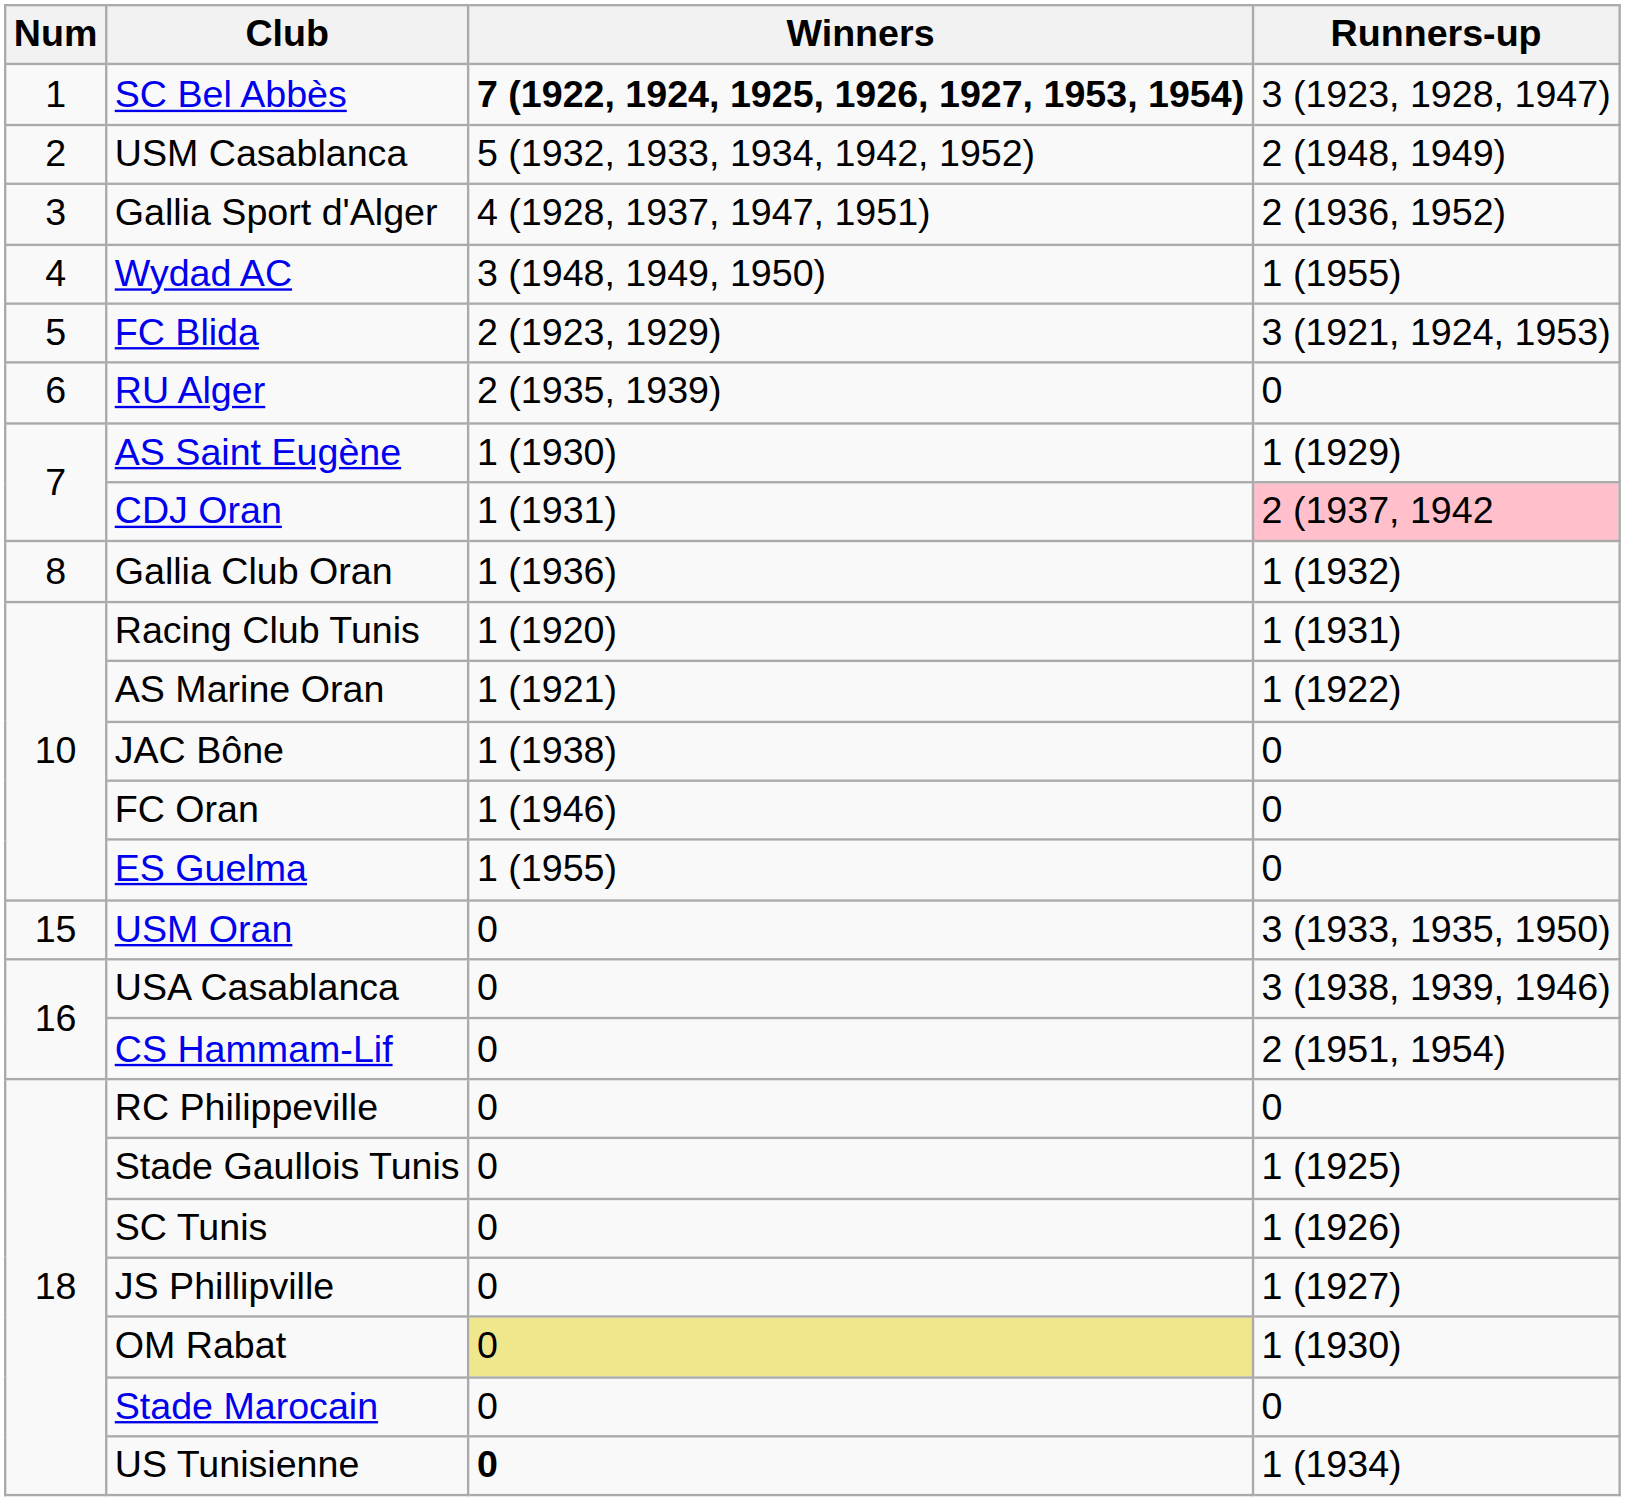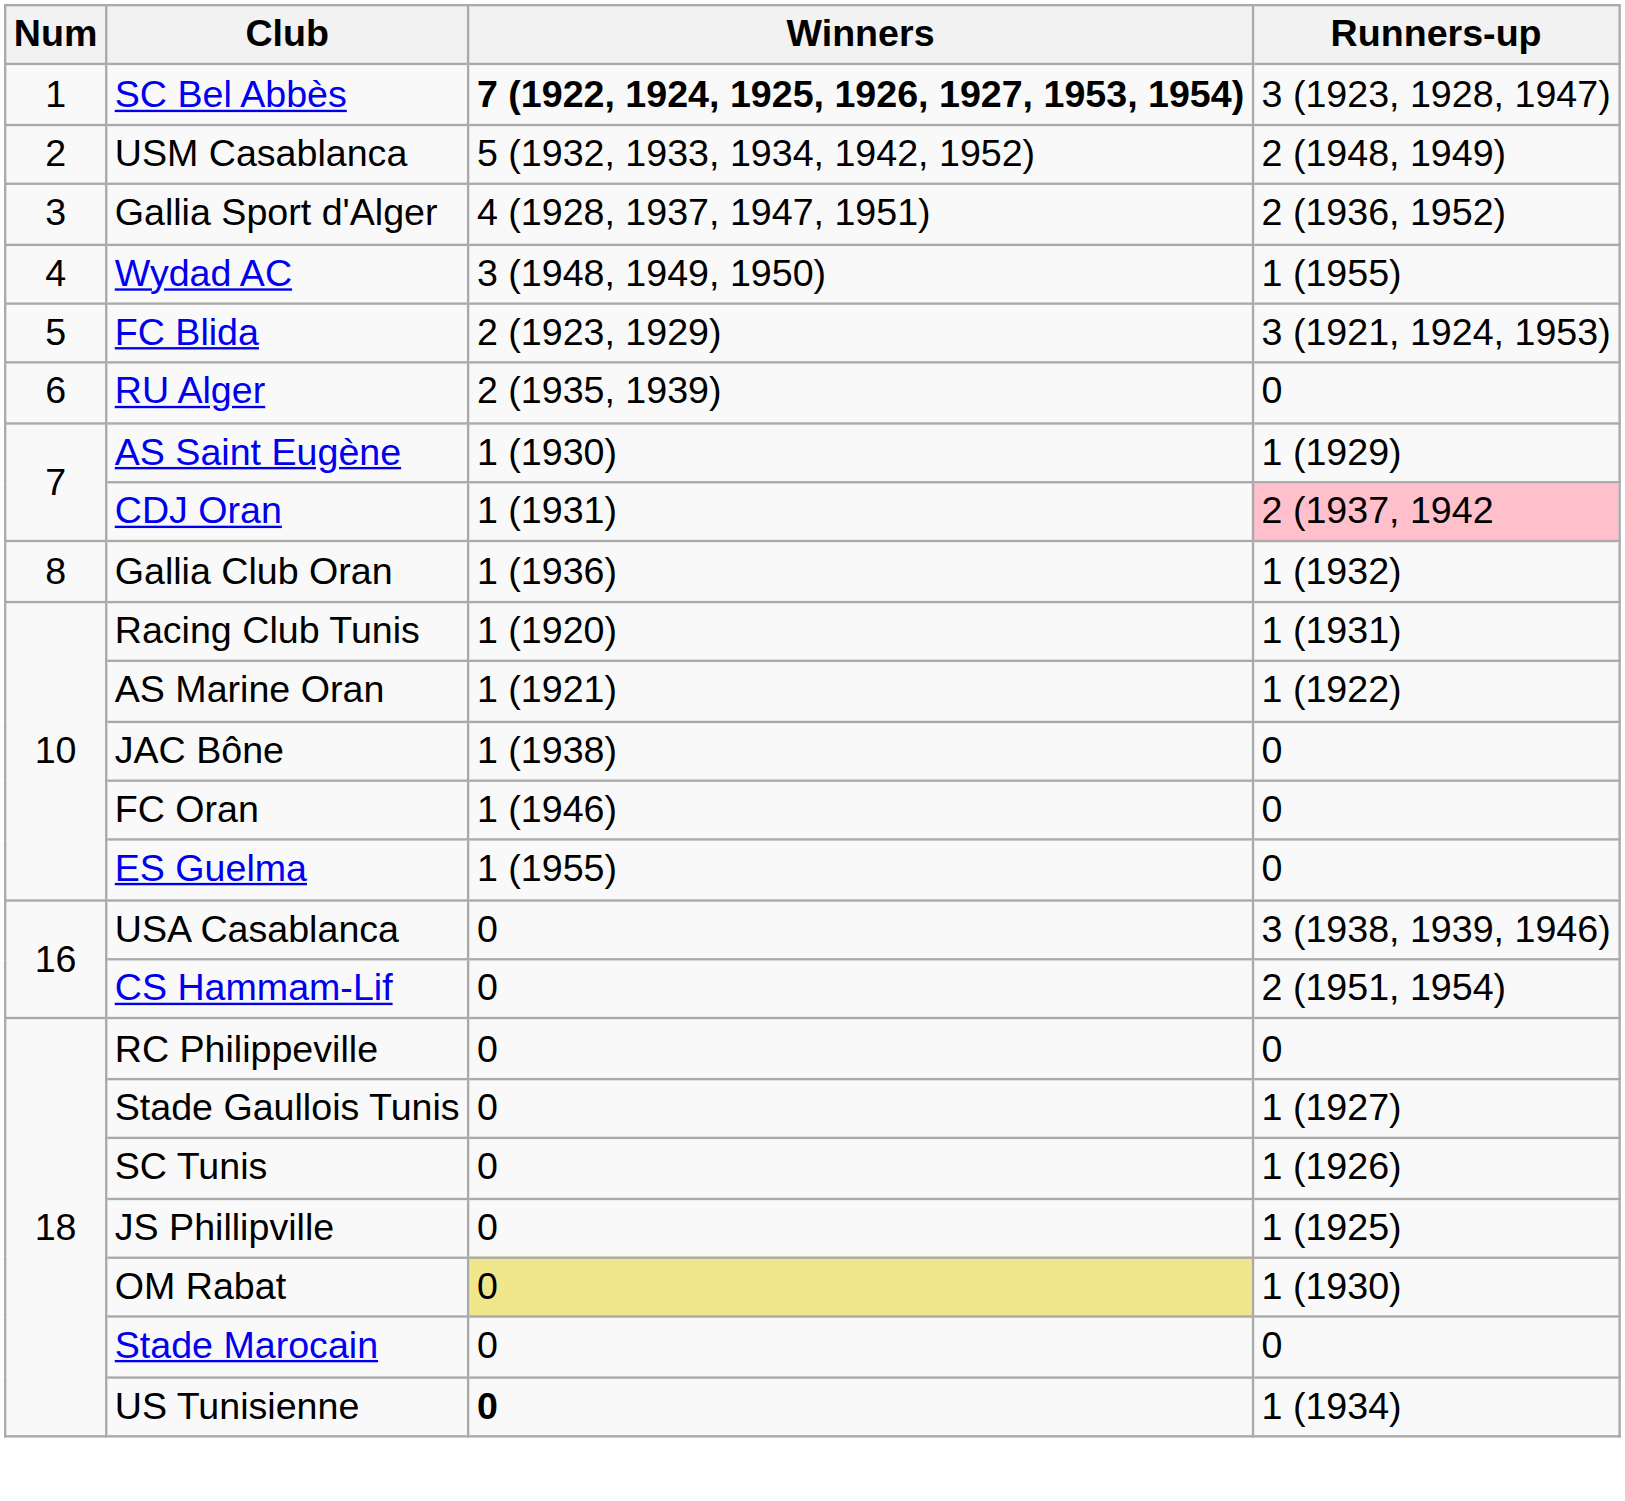 <table class="wikitable">
 <tr>
 <th>Num</th>
 <th>Club</th>
 <th>Winners</th>
 <th>Runners-up</th>
 </tr>
 <tr>
 <td align=center>1</td>
 <td> <a href='#'>SC Bel Abbès</a></td>
 <td><strong>7 (1922, 1924, 1925, 1926, 1927, 1953, 1954)</strong></td>
 <td>3 (1923, 1928, 1947)</td>
 </tr>
 <tr>
 <td align=center>2</td>
 <td> USM Casablanca</td>
 <td>5 (1932, 1933, 1934, 1942, 1952)</td>
 <td>2 (1948, 1949)</td>
 </tr>
 <tr>
 <td align=center>3</td>
 <td> Gallia Sport d'Alger</td>
 <td>4 (1928, 1937, 1947, 1951)</td>
 <td>2 (1936, 1952)</td>
 </tr>
 <tr>
 <td align=center>4</td>
 <td> <a href='#'>Wydad AC</a></td>
 <td>3 (1948, 1949, 1950)</td>
 <td>1 (1955)</td>
 </tr>
 <tr>
 <td align=center>5</td>
 <td> <a href='#'>FC Blida</a></td>
 <td>2 (1923, 1929)</td>
 <td>3 (1921, 1924, 1953)</td>
 </tr>
 <tr>
 <td align=center>6</td>
 <td> <a href='#'>RU Alger</a></td>
 <td>2 (1935, 1939)</td>
 <td>0</td>
 </tr>
 <tr>
 <td align=center rowspan=2>7</td>
 <td> <a href='#'>AS Saint Eugène</a></td>
 <td>1 (1930)</td>
 <td>1 (1929)</td>
 </tr>
 <tr>
 <td> <a href='#'>CDJ Oran</a></td>
 <td>1 (1931)</td>
 <td style="background: pink;">2 (1937, 1942</td>
 </tr>
 <tr>
 <td align=center>8</td>
 <td> Gallia Club Oran</td>
 <td>1 (1936)</td>
 <td>1 (1932)</td>
 </tr>
 <tr>
 <td align=center rowspan=5>10</td>
 <td> Racing Club Tunis</td>
 <td>1 (1920)</td>
 <td>1 (1931)</td>
 </tr>
 <tr>
 <td> AS Marine Oran</td>
 <td>1 (1921)</td>
 <td>1 (1922)</td>
 </tr>
 <tr>
 <td> JAC Bône</td>
 <td>1 (1938)</td>
 <td>0</td>
 </tr>
 <tr>
 <td> FC Oran</td>
 <td>1 (1946)</td>
 <td>0</td>
 </tr>
 <tr>
 <td> <a href='#'>ES Guelma</a></td>
 <td>1 (1955)</td>
 <td>0</td>
 </tr>
 <tr>
-<td align=center>15</td>
-<td> <a href='#'>USM Oran</a></td>
-<td>0</td>
-<td>3 (1933, 1935, 1950)</td>
-</tr>
-<tr>
 <td align=center rowspan=2>16</td>
 <td> USA Casablanca</td>
 <td>0</td>
 <td>3 (1938, 1939, 1946)</td>
 </tr>
 <tr>
 <td> <a href='#'>CS Hammam-Lif</a></td>
 <td>0</td>
 <td>2 (1951, 1954)</td>
 </tr>
 <tr>
 <td align=center rowspan=7>18</td>
 <td> RC Philippeville</td>
 <td>0</td>
 <td>0</td>
 </tr>
 <tr>
 <td> Stade Gaullois Tunis</td>
 <td>0</td>
-<td>1 (1925)</td>
+<td>1 (1927)</td>
 </tr>
 <tr>
 <td> SC Tunis</td>
 <td>0</td>
 <td>1 (1926)</td>
 </tr>
 <tr>
 <td> JS Phillipville</td>
 <td>0</td>
-<td>1 (1927)</td>
+<td>1 (1925)</td>
 </tr>
 <tr>
 <td> OM Rabat</td>
 <td style="background: khaki;">0</td>
 <td>1 (1930)</td>
 </tr>
 <tr>
 <td> <a href='#'>Stade Marocain</a></td>
 <td>0</td>
 <td>0</td>
 </tr>
 <tr>
 <td> US Tunisienne</td>
 <td><strong>0</strong></td>
 <td>1 (1934)</td>
 </tr>
 </table>
